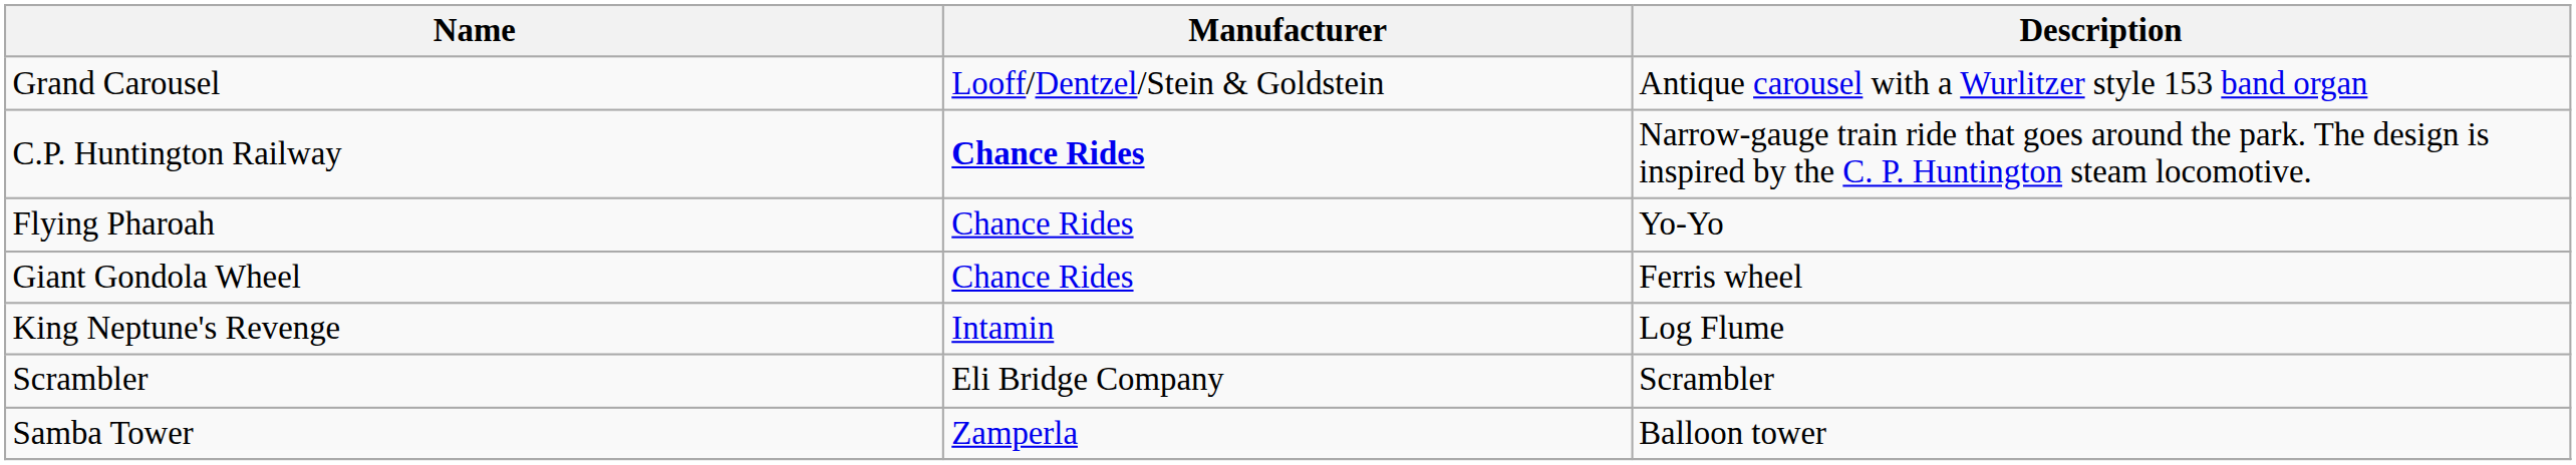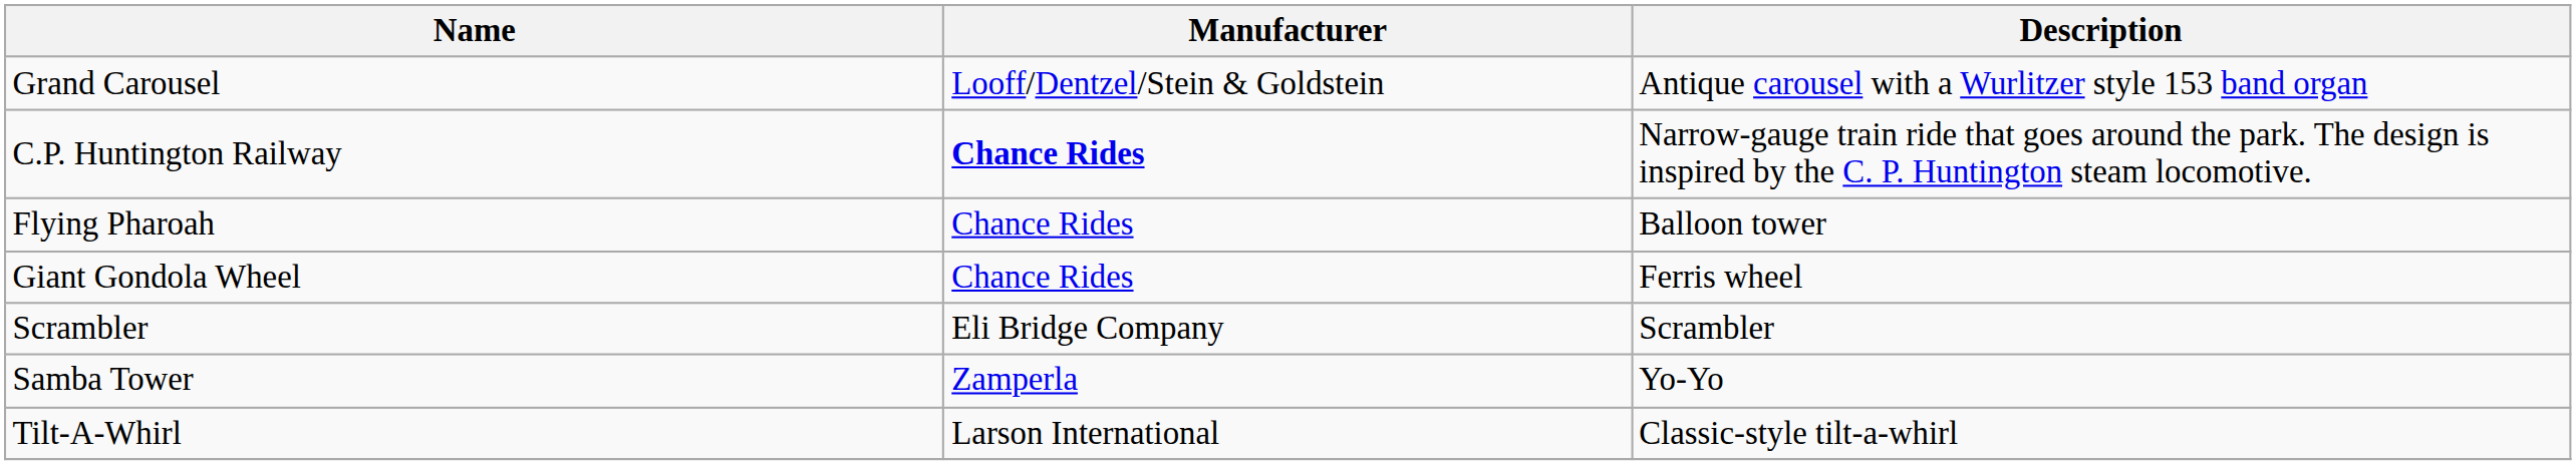 <table class="wikitable">
 <tr>
 <th style="width: 10%;">Name</th>
 <th style="width: 6%;">Manufacturer</th>
 <th style="width: 10%;">Description</th>
 </tr>
 <tr>
 <td>Grand Carousel</td>
 <td><a href='#'>Looff</a>/<a href='#'>Dentzel</a>/Stein & Goldstein</td>
 <td>Antique <a href='#'>carousel</a> with a <a href='#'>Wurlitzer</a> style 153 <a href='#'>band organ</a></td>
 </tr>
 <tr>
 <td>C.P. Huntington Railway</td>
 <td><strong><a href='#'>Chance Rides</a></strong></td>
 <td>Narrow-gauge train ride that goes around the park. The design is inspired by the <a href='#'>C. P. Huntington</a> steam locomotive.</td>
 </tr>
 <tr>
 <td>Flying Pharoah</td>
 <td><a href='#'>Chance Rides</a></td>
-<td>Yo-Yo</td>
+<td>Balloon tower</td>
 </tr>
 <tr>
 <td>Giant Gondola Wheel</td>
 <td><a href='#'>Chance Rides</a></td>
 <td>Ferris wheel</td>
-</tr>
-<tr>
-<td>King Neptune's Revenge</td>
-<td><a href='#'>Intamin</a></td>
-<td>Log Flume</td>
 </tr>
 <tr>
 <td>Scrambler</td>
 <td>Eli Bridge Company</td>
 <td>Scrambler</td>
 </tr>
 <tr>
 <td>Samba Tower</td>
 <td><a href='#'>Zamperla</a></td>
-<td>Balloon tower</td>
+<td>Yo-Yo</td>
+</tr>
+<tr>
+<td>Tilt-A-Whirl</td>
+<td>Larson International</td>
+<td>Classic-style tilt-a-whirl</td>
 </tr>
 <tr>
 </tr>
 </table>
